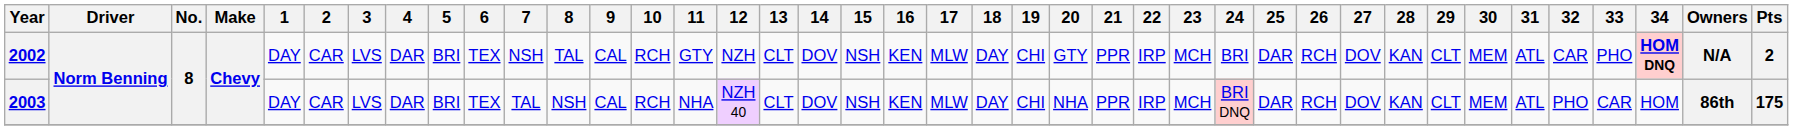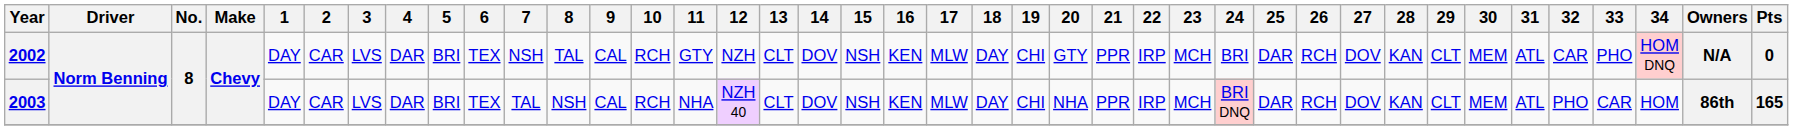 <table class="wikitable" style="text-align:center; font-size:75%">
 <tr>
 <th>Year</th>
 <th>Driver</th>
 <th>No.</th>
 <th>Make</th>
 <th>1</th>
 <th>2</th>
 <th>3</th>
 <th>4</th>
 <th>5</th>
 <th>6</th>
 <th>7</th>
 <th>8</th>
 <th>9</th>
 <th>10</th>
 <th>11</th>
 <th>12</th>
 <th>13</th>
 <th>14</th>
 <th>15</th>
 <th>16</th>
 <th>17</th>
 <th>18</th>
 <th>19</th>
 <th>20</th>
 <th>21</th>
 <th>22</th>
 <th>23</th>
 <th>24</th>
 <th>25</th>
 <th>26</th>
 <th>27</th>
 <th>28</th>
 <th>29</th>
 <th>30</th>
 <th>31</th>
 <th>32</th>
 <th>33</th>
 <th>34</th>
 <th>Owners</th>
 <th>Pts</th>
 </tr>
 <tr>
 <th><a href='#'>2002</a></th>
 <th rowspan=2><a href='#'>Norm Benning</a></th>
 <th rowspan=2>8</th>
 <th rowspan=2><a href='#'>Chevy</a></th>
 <td><a href='#'>DAY</a></td>
 <td><a href='#'>CAR</a></td>
 <td><a href='#'>LVS</a></td>
 <td><a href='#'>DAR</a></td>
 <td><a href='#'>BRI</a></td>
 <td><a href='#'>TEX</a></td>
 <td><a href='#'>NSH</a></td>
 <td><a href='#'>TAL</a></td>
 <td><a href='#'>CAL</a></td>
 <td><a href='#'>RCH</a></td>
 <td><a href='#'>GTY</a></td>
 <td><a href='#'>NZH</a></td>
 <td><a href='#'>CLT</a></td>
 <td><a href='#'>DOV</a></td>
 <td><a href='#'>NSH</a></td>
 <td><a href='#'>KEN</a></td>
 <td><a href='#'>MLW</a></td>
 <td><a href='#'>DAY</a></td>
 <td><a href='#'>CHI</a></td>
 <td><a href='#'>GTY</a></td>
 <td><a href='#'>PPR</a></td>
 <td><a href='#'>IRP</a></td>
 <td><a href='#'>MCH</a></td>
 <td><a href='#'>BRI</a></td>
 <td><a href='#'>DAR</a></td>
 <td><a href='#'>RCH</a></td>
 <td><a href='#'>DOV</a></td>
 <td><a href='#'>KAN</a></td>
 <td><a href='#'>CLT</a></td>
 <td><a href='#'>MEM</a></td>
 <td><a href='#'>ATL</a></td>
 <td><a href='#'>CAR</a></td>
 <td><a href='#'>PHO</a></td>
-<td style="background:#FFCFCF;"><strong><a href='#'>HOM</a><br><small>DNQ</small></strong></td>
+<td style="background:#FFCFCF;"><a href='#'>HOM</a><br><small>DNQ</small></td>
 <th>N/A</th>
-<th>2</th>
+<th>0</th>
 </tr>
 <tr>
 <th><a href='#'>2003</a></th>
 <td><a href='#'>DAY</a></td>
 <td><a href='#'>CAR</a></td>
 <td><a href='#'>LVS</a></td>
 <td><a href='#'>DAR</a></td>
 <td><a href='#'>BRI</a></td>
 <td><a href='#'>TEX</a></td>
 <td><a href='#'>TAL</a></td>
 <td><a href='#'>NSH</a></td>
 <td><a href='#'>CAL</a></td>
 <td><a href='#'>RCH</a></td>
 <td><a href='#'>NHA</a></td>
 <td style="background:#EFCFFF;"><a href='#'>NZH</a><br><small>40</small></td>
 <td><a href='#'>CLT</a></td>
 <td><a href='#'>DOV</a></td>
 <td><a href='#'>NSH</a></td>
 <td><a href='#'>KEN</a></td>
 <td><a href='#'>MLW</a></td>
 <td><a href='#'>DAY</a></td>
 <td><a href='#'>CHI</a></td>
 <td><a href='#'>NHA</a></td>
 <td><a href='#'>PPR</a></td>
 <td><a href='#'>IRP</a></td>
 <td><a href='#'>MCH</a></td>
 <td style="background:#FFCFCF;"><a href='#'>BRI</a><br><small>DNQ</small></td>
 <td><a href='#'>DAR</a></td>
 <td><a href='#'>RCH</a></td>
 <td><a href='#'>DOV</a></td>
 <td><a href='#'>KAN</a></td>
 <td><a href='#'>CLT</a></td>
 <td><a href='#'>MEM</a></td>
 <td><a href='#'>ATL</a></td>
 <td><a href='#'>PHO</a></td>
 <td><a href='#'>CAR</a></td>
 <td><a href='#'>HOM</a></td>
 <th>86th</th>
-<th>175</th>
+<th>165</th>
 </tr>
 <tr>
 </tr>
 </table>
